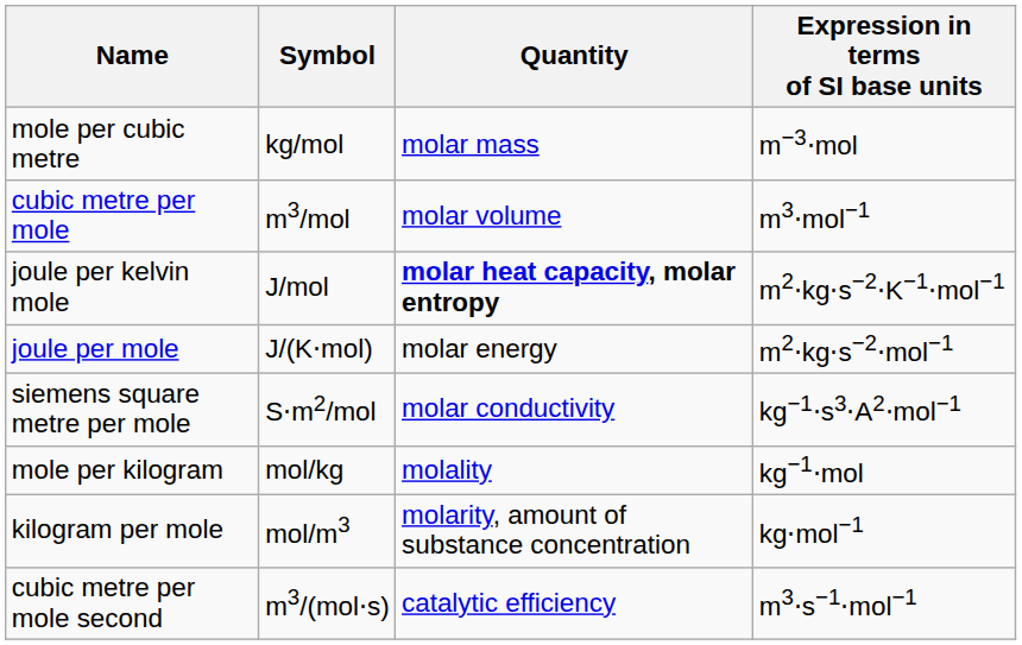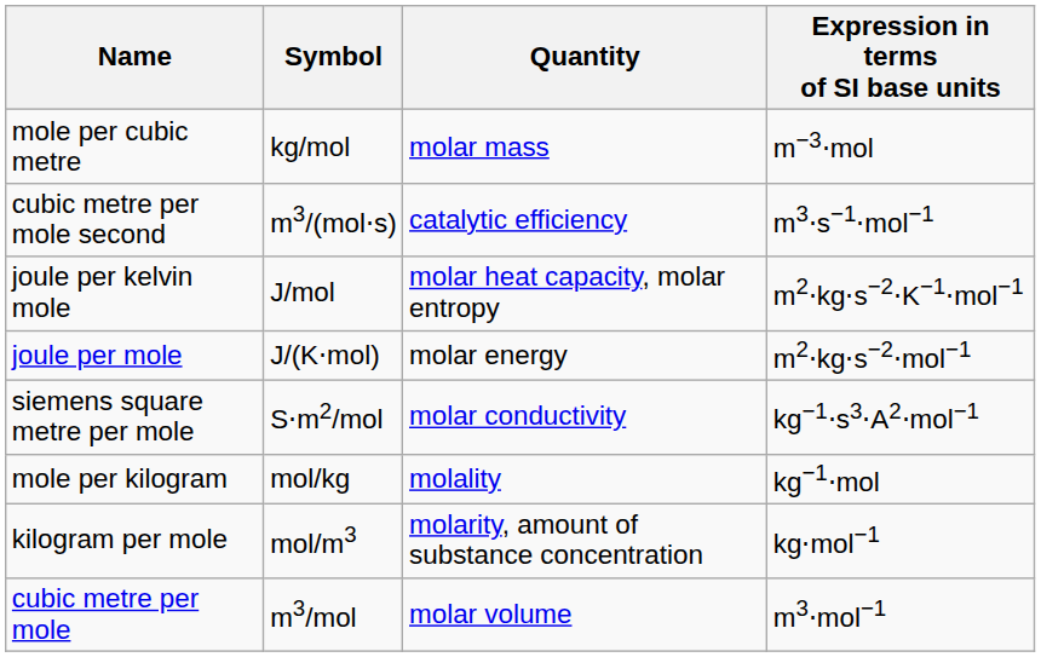 <table class="wikitable sortable">
 <tr>
 <th>Name</th>
 <th>Symbol</th>
 <th>Quantity</th>
 <th>Expression in terms<br> of SI base units</th>
 </tr>
 <tr>
 <td>mole per cubic metre</td>
 <td>kg/mol</td>
 <td><a href='#'>molar mass</a></td>
 <td>m<sup>−3</sup>⋅mol</td>
 </tr>
 <tr>
-<td><a href='#'>cubic metre per mole</a></td>
-<td>m<sup>3</sup>/mol</td>
-<td><a href='#'>molar volume</a></td>
-<td>m<sup>3</sup>⋅mol<sup>−1</sup></td>
+<td>cubic metre per mole second</td>
+<td>m<sup>3</sup>/(mol⋅s)</td>
+<td><a href='#'>catalytic efficiency</a></td>
+<td>m<sup>3</sup>⋅s<sup>−1</sup>⋅mol<sup>−1</sup></td>
 </tr>
 <tr>
 <td>joule per kelvin mole</td>
 <td>J/mol</td>
-<td><strong><a href='#'>molar heat capacity</a>, molar entropy</strong></td>
+<td><a href='#'>molar heat capacity</a>, molar entropy</td>
 <td>m<sup>2</sup>⋅kg⋅s<sup>−2</sup>⋅K<sup>−1</sup>⋅mol<sup>−1</sup></td>
 </tr>
 <tr>
 <td><a href='#'>joule per mole</a></td>
 <td>J/(K⋅mol)</td>
 <td>molar energy</td>
 <td>m<sup>2</sup>⋅kg⋅s<sup>−2</sup>⋅mol<sup>−1</sup></td>
 </tr>
 <tr>
 <td>siemens square metre per mole</td>
 <td>S⋅m<sup>2</sup>/mol</td>
 <td><a href='#'>molar conductivity</a></td>
 <td>kg<sup>−1</sup>⋅s<sup>3</sup>⋅A<sup>2</sup>⋅mol<sup>−1</sup></td>
 </tr>
 <tr>
 <td>mole per kilogram</td>
 <td>mol/kg</td>
 <td><a href='#'>molality</a></td>
 <td>kg<sup>−1</sup>⋅mol</td>
 </tr>
 <tr>
 <td>kilogram per mole</td>
 <td>mol/m<sup>3</sup></td>
 <td><a href='#'>molarity</a>, amount of substance concentration</td>
 <td>kg⋅mol<sup>−1</sup></td>
 </tr>
 <tr>
-<td>cubic metre per mole second</td>
-<td>m<sup>3</sup>/(mol⋅s)</td>
-<td><a href='#'>catalytic efficiency</a></td>
-<td>m<sup>3</sup>⋅s<sup>−1</sup>⋅mol<sup>−1</sup></td>
+<td><a href='#'>cubic metre per mole</a></td>
+<td>m<sup>3</sup>/mol</td>
+<td><a href='#'>molar volume</a></td>
+<td>m<sup>3</sup>⋅mol<sup>−1</sup></td>
 </tr>
 </table>
